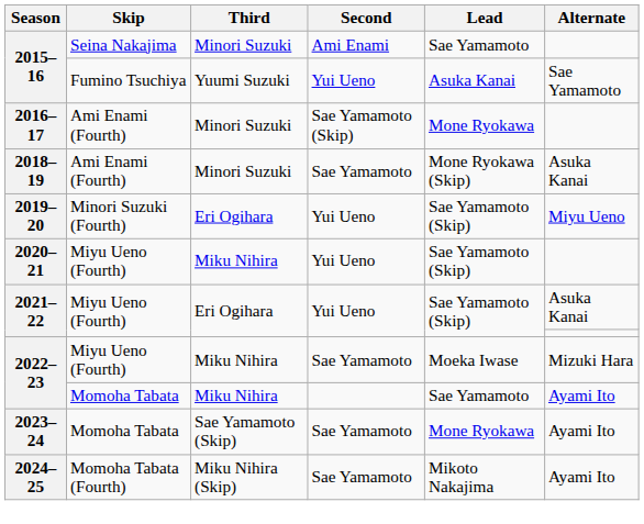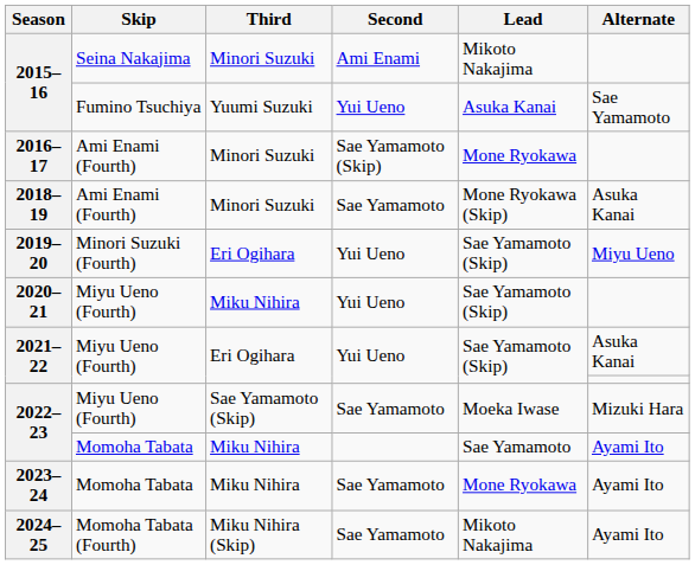 <table class="wikitable">
 <tr>
 <th scope="col">Season</th>
 <th scope="col">Skip</th>
 <th scope="col">Third</th>
 <th scope="col">Second</th>
 <th scope="col">Lead</th>
 <th scope="col">Alternate</th>
 </tr>
 <tr>
 <th rowspan="2" scope="row">2015–16</th>
 <td><a href='#'>Seina Nakajima</a></td>
 <td><a href='#'>Minori Suzuki</a></td>
 <td><a href='#'>Ami Enami</a></td>
-<td>Sae Yamamoto</td>
+<td>Mikoto Nakajima</td>
 <td></td>
 </tr>
 <tr>
 <td>Fumino Tsuchiya</td>
 <td>Yuumi Suzuki</td>
 <td><a href='#'>Yui Ueno</a></td>
 <td><a href='#'>Asuka Kanai</a></td>
 <td>Sae Yamamoto</td>
 </tr>
 <tr>
 <th scope="row">2016–17</th>
 <td>Ami Enami (Fourth)</td>
 <td>Minori Suzuki</td>
 <td>Sae Yamamoto (Skip)</td>
 <td><a href='#'>Mone Ryokawa</a></td>
 <td></td>
 </tr>
 <tr>
 <th scope="row">2018–19</th>
 <td>Ami Enami (Fourth)</td>
 <td>Minori Suzuki</td>
 <td>Sae Yamamoto</td>
 <td>Mone Ryokawa (Skip)</td>
 <td>Asuka Kanai</td>
 </tr>
 <tr>
 <th scope="row">2019–20</th>
 <td>Minori Suzuki (Fourth)</td>
 <td><a href='#'>Eri Ogihara</a></td>
 <td>Yui Ueno</td>
 <td>Sae Yamamoto (Skip)</td>
 <td><a href='#'>Miyu Ueno</a></td>
 </tr>
 <tr>
 <th scope="row">2020–21</th>
 <td>Miyu Ueno (Fourth)</td>
 <td><a href='#'>Miku Nihira</a></td>
 <td>Yui Ueno</td>
 <td>Sae Yamamoto (Skip)</td>
 <td></td>
 </tr>
 <tr>
 <th rowspan="2" scope="row">2021–22</th>
 <td rowspan=2>Miyu Ueno (Fourth)</td>
 <td rowspan=2>Eri Ogihara</td>
 <td rowspan=2>Yui Ueno</td>
 <td rowspan=2>Sae Yamamoto (Skip)</td>
 <td>Asuka Kanai</td>
 </tr>
 <tr>
 <td></td>
 </tr>
 <tr>
 <th rowspan="2" scope="row">2022–23</th>
 <td>Miyu Ueno (Fourth)</td>
-<td>Miku Nihira</td>
+<td>Sae Yamamoto (Skip)</td>
 <td>Sae Yamamoto</td>
 <td>Moeka Iwase</td>
 <td>Mizuki Hara</td>
 </tr>
 <tr>
 <td><a href='#'>Momoha Tabata</a></td>
 <td><a href='#'>Miku Nihira</a></td>
 <td></td>
 <td>Sae Yamamoto</td>
 <td><a href='#'>Ayami Ito</a></td>
 </tr>
 <tr>
 <th scope="row">2023–24</th>
 <td>Momoha Tabata</td>
-<td>Sae Yamamoto (Skip)</td>
+<td>Miku Nihira</td>
 <td>Sae Yamamoto</td>
 <td><a href='#'>Mone Ryokawa</a></td>
 <td>Ayami Ito</td>
 </tr>
 <tr>
 <th scope="row">2024–25</th>
 <td>Momoha Tabata (Fourth)</td>
 <td>Miku Nihira (Skip)</td>
 <td>Sae Yamamoto</td>
 <td>Mikoto Nakajima</td>
 <td>Ayami Ito</td>
 </tr>
 </table>
